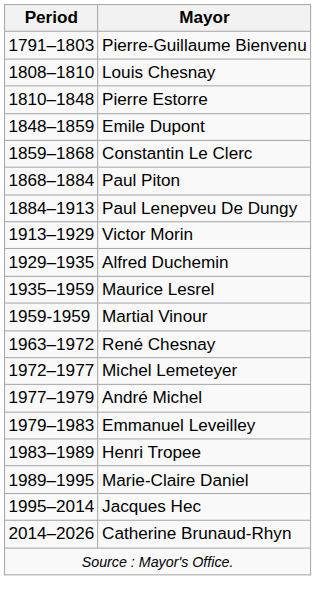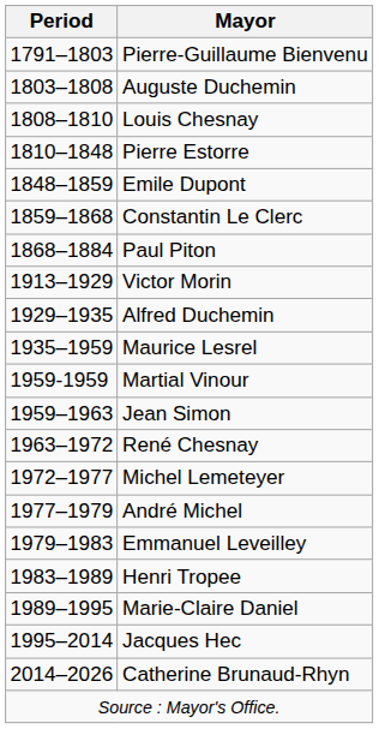 <table class="wikitable">
 <tr style="background: #ddffdd">
 <th>Period</th>
 <th>Mayor</th>
 </tr>
 <tr>
 <td align=left>1791–1803</td>
 <td>Pierre-Guillaume Bienvenu</td>
+</tr>
+<tr>
+<td align=left>1803–1808</td>
+<td>Auguste Duchemin</td>
 </tr>
 <tr>
 <td align=left>1808–1810</td>
 <td>Louis Chesnay</td>
 </tr>
 <tr>
 <td align=left>1810–1848</td>
 <td>Pierre Estorre</td>
 </tr>
 <tr>
 <td align=left>1848–1859</td>
 <td>Emile Dupont</td>
 </tr>
 <tr>
 <td align=left>1859–1868</td>
 <td>Constantin Le Clerc</td>
 </tr>
 <tr>
 <td align=left>1868–1884</td>
 <td>Paul Piton</td>
 </tr>
 <tr>
-<td align=left>1884–1913</td>
-<td>Paul Lenepveu De Dungy</td>
-</tr>
-<tr>
 <td align=left>1913–1929</td>
 <td>Victor Morin</td>
 </tr>
 <tr>
 <td align=left>1929–1935</td>
 <td>Alfred Duchemin</td>
 </tr>
 <tr>
 <td align=left>1935–1959</td>
 <td>Maurice Lesrel</td>
 </tr>
 <tr>
 <td align=left>1959-1959</td>
 <td>Martial Vinour</td>
+</tr>
+<tr>
+<td align=left>1959–1963</td>
+<td>Jean Simon</td>
 </tr>
 <tr>
 <td align=left>1963–1972</td>
 <td>René Chesnay</td>
 </tr>
 <tr>
 <td align=left>1972–1977</td>
 <td>Michel Lemeteyer</td>
 </tr>
 <tr>
 <td align=left>1977–1979</td>
 <td>André Michel</td>
 </tr>
 <tr>
 <td align=left>1979–1983</td>
 <td>Emmanuel Leveilley</td>
 </tr>
 <tr>
 <td align=left>1983–1989</td>
 <td>Henri Tropee</td>
 </tr>
 <tr>
 <td align=left>1989–1995</td>
 <td>Marie-Claire Daniel</td>
 </tr>
 <tr>
 <td align=left>1995–2014</td>
 <td>Jacques Hec</td>
 </tr>
 <tr>
 <td align=left>2014–2026</td>
 <td>Catherine Brunaud-Rhyn</td>
 </tr>
 <tr>
 <td colspan="2" align="center"><small> <em>Source : Mayor's Office.</em></small></td>
 </tr>
 </table>
